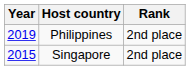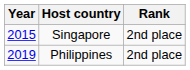 <table class="wikitable" style="text-align: center;">
 <tr>
 <th>Year</th>
 <th>Host country</th>
 <th>Rank</th>
 </tr>
 <tr>
+<td><a href='#'>2015</a></td>
+<td>Singapore</td>
+<td>2nd place</td>
+</tr>
+<tr>
 <td><a href='#'>2019</a></td>
 <td>Philippines</td>
 <td>2nd place</td>
 </tr>
-<tr>
-<td><a href='#'>2015</a></td>
-<td>Singapore</td>
-<td>2nd place</td>
-</tr>
 </table>
